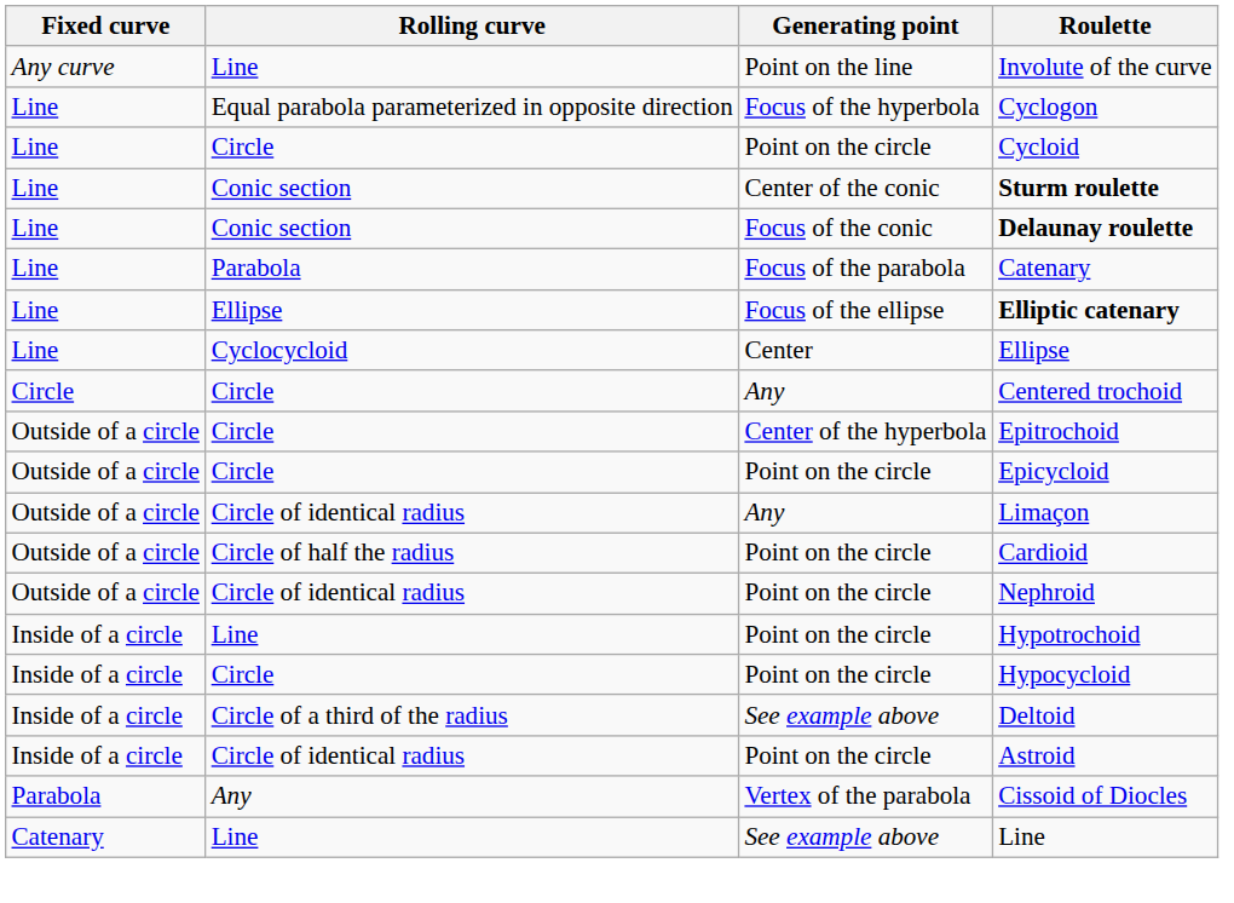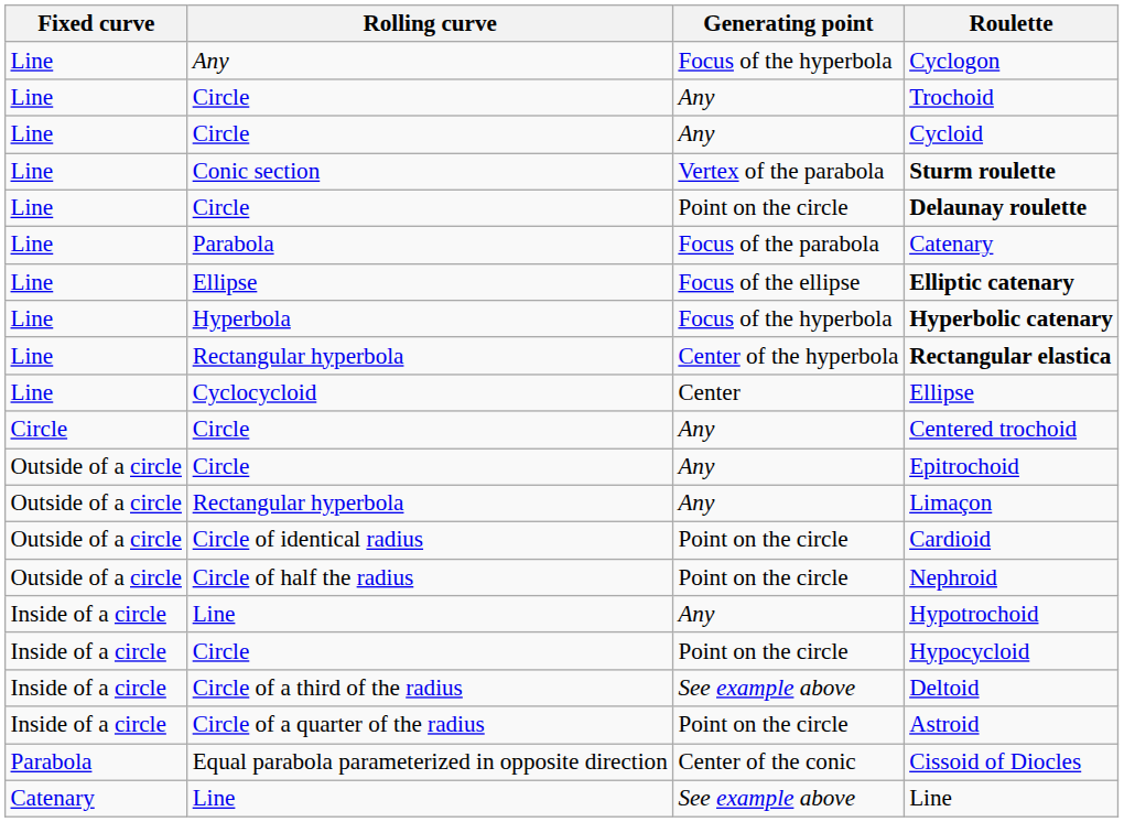 <table class="wikitable sortable">
 <tr>
 <th>Fixed curve</th>
 <th>Rolling curve</th>
 <th>Generating point</th>
 <th>Roulette</th>
 </tr>
 <tr>
-<td><em>Any curve</em></td>
 <td><a href='#'>Line</a></td>
-<td>Point on the line</td>
-<td><a href='#'>Involute</a> of the curve</td>
-</tr>
-<tr>
-<td><a href='#'>Line</a></td>
-<td>Equal parabola parameterized in opposite direction</td>
+<td><em>Any</em></td>
 <td><a href='#'>Focus</a> of the hyperbola</td>
 <td><a href='#'>Cyclogon</a></td>
 </tr>
 <tr>
 <td><a href='#'>Line</a></td>
 <td><a href='#'>Circle</a></td>
-<td>Point on the circle</td>
+<td><em>Any</em></td>
+<td><a href='#'>Trochoid</a></td>
+</tr>
+<tr>
+<td><a href='#'>Line</a></td>
+<td><a href='#'>Circle</a></td>
+<td><em>Any</em></td>
 <td><a href='#'>Cycloid</a></td>
 </tr>
 <tr>
 <td><a href='#'>Line</a></td>
 <td><a href='#'>Conic section</a></td>
-<td>Center of the conic</td>
+<td><a href='#'>Vertex</a> of the parabola</td>
 <td><strong>Sturm roulette</strong></td>
 </tr>
 <tr>
 <td><a href='#'>Line</a></td>
-<td><a href='#'>Conic section</a></td>
-<td><a href='#'>Focus</a> of the conic</td>
+<td><a href='#'>Circle</a></td>
+<td>Point on the circle</td>
 <td><strong>Delaunay roulette</strong></td>
 </tr>
 <tr>
 <td><a href='#'>Line</a></td>
 <td><a href='#'>Parabola</a></td>
 <td><a href='#'>Focus</a> of the parabola</td>
 <td><a href='#'>Catenary</a></td>
 </tr>
 <tr>
 <td><a href='#'>Line</a></td>
 <td><a href='#'>Ellipse</a></td>
 <td><a href='#'>Focus</a> of the ellipse</td>
 <td><strong>Elliptic catenary</strong></td>
 </tr>
 <tr>
 <td><a href='#'>Line</a></td>
+<td><a href='#'>Hyperbola</a></td>
+<td><a href='#'>Focus</a> of the hyperbola</td>
+<td><strong>Hyperbolic catenary</strong></td>
+</tr>
+<tr>
+<td><a href='#'>Line</a></td>
+<td><a href='#'>Rectangular hyperbola</a></td>
+<td><a href='#'>Center</a> of the hyperbola</td>
+<td><strong>Rectangular elastica</strong></td>
+</tr>
+<tr>
+<td><a href='#'>Line</a></td>
 <td><a href='#'>Cyclocycloid</a></td>
 <td>Center</td>
 <td><a href='#'>Ellipse</a></td>
 </tr>
 <tr>
 <td><a href='#'>Circle</a></td>
 <td><a href='#'>Circle</a></td>
 <td><em>Any</em></td>
 <td><a href='#'>Centered trochoid</a></td>
 </tr>
 <tr>
 <td>Outside of a <a href='#'>circle</a></td>
 <td><a href='#'>Circle</a></td>
-<td><a href='#'>Center</a> of the hyperbola</td>
+<td><em>Any</em></td>
 <td><a href='#'>Epitrochoid</a></td>
 </tr>
 <tr>
 <td>Outside of a <a href='#'>circle</a></td>
-<td><a href='#'>Circle</a></td>
-<td>Point on the circle</td>
-<td><a href='#'>Epicycloid</a></td>
-</tr>
-<tr>
-<td>Outside of a <a href='#'>circle</a></td>
-<td><a href='#'>Circle</a> of identical <a href='#'>radius</a></td>
+<td><a href='#'>Rectangular hyperbola</a></td>
 <td><em>Any</em></td>
 <td><a href='#'>Limaçon</a></td>
 </tr>
 <tr>
 <td>Outside of a <a href='#'>circle</a></td>
-<td><a href='#'>Circle</a> of half the <a href='#'>radius</a></td>
+<td><a href='#'>Circle</a> of identical <a href='#'>radius</a></td>
 <td>Point on the circle</td>
 <td><a href='#'>Cardioid</a></td>
 </tr>
 <tr>
 <td>Outside of a <a href='#'>circle</a></td>
-<td><a href='#'>Circle</a> of identical <a href='#'>radius</a></td>
+<td><a href='#'>Circle</a> of half the <a href='#'>radius</a></td>
 <td>Point on the circle</td>
 <td><a href='#'>Nephroid</a></td>
 </tr>
 <tr>
 <td>Inside of a <a href='#'>circle</a></td>
 <td><a href='#'>Line</a></td>
-<td>Point on the circle</td>
+<td><em>Any</em></td>
 <td><a href='#'>Hypotrochoid</a></td>
 </tr>
 <tr>
 <td>Inside of a <a href='#'>circle</a></td>
 <td><a href='#'>Circle</a></td>
 <td>Point on the circle</td>
 <td><a href='#'>Hypocycloid</a></td>
 </tr>
 <tr>
 <td>Inside of a <a href='#'>circle</a></td>
 <td><a href='#'>Circle</a> of a third of the <a href='#'>radius</a></td>
 <td><em>See <a href='#'>example</a> above</em></td>
 <td><a href='#'>Deltoid</a></td>
 </tr>
 <tr>
 <td>Inside of a <a href='#'>circle</a></td>
-<td><a href='#'>Circle</a> of identical <a href='#'>radius</a></td>
+<td><a href='#'>Circle</a> of a quarter of the <a href='#'>radius</a></td>
 <td>Point on the circle</td>
 <td><a href='#'>Astroid</a></td>
 </tr>
 <tr>
 <td><a href='#'>Parabola</a></td>
-<td><em>Any</em></td>
-<td><a href='#'>Vertex</a> of the parabola</td>
+<td>Equal parabola parameterized in opposite direction</td>
+<td>Center of the conic</td>
 <td><a href='#'>Cissoid of Diocles</a></td>
 </tr>
 <tr>
 <td><a href='#'>Catenary</a></td>
 <td><a href='#'>Line</a></td>
 <td><em>See <a href='#'>example</a> above</em></td>
 <td>Line</td>
 </tr>
 </table>
